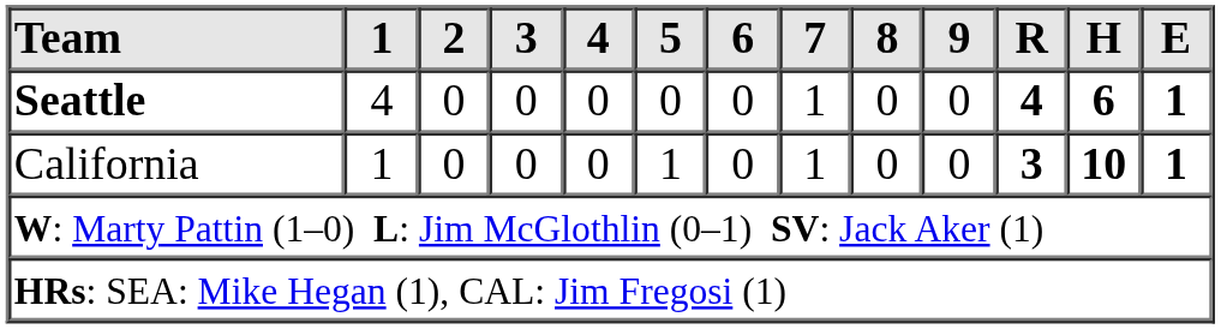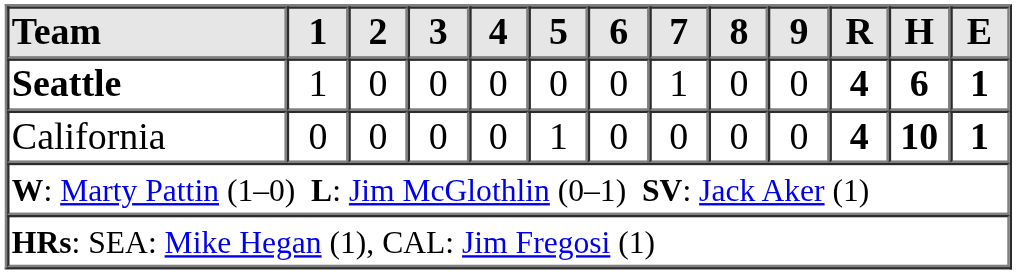 <table border=1 cellspacing=0 width=425 style="margin-left:3em;">
 <tr style="text-align:center; background-color:#e6e6e6;">
 <th align=left width=28%>Team</th>
 <th width=6%>1</th>
 <th width=6%>2</th>
 <th width=6%>3</th>
 <th width=6%>4</th>
 <th width=6%>5</th>
 <th width=6%>6</th>
 <th width=6%>7</th>
 <th width=6%>8</th>
 <th width=6%>9</th>
 <th width=6%>R</th>
 <th width=6%>H</th>
 <th width=6%>E</th>
 </tr>
 <tr style="text-align:center;">
 <td align=left><strong>Seattle</strong></td>
-<td>4</td>
+<td>1</td>
 <td>0</td>
 <td>0</td>
 <td>0</td>
 <td>0</td>
 <td>0</td>
 <td>1</td>
 <td>0</td>
 <td>0</td>
 <td><strong>4</strong></td>
 <td><strong>6</strong></td>
 <td><strong>1</strong></td>
 </tr>
 <tr style="text-align:center;">
 <td align=left>California</td>
-<td>1</td>
+<td>0</td>
 <td>0</td>
 <td>0</td>
 <td>0</td>
 <td>1</td>
 <td>0</td>
-<td>1</td>
 <td>0</td>
 <td>0</td>
-<td><strong>3</strong></td>
+<td>0</td>
+<td><strong>4</strong></td>
 <td><strong>10</strong></td>
 <td><strong>1</strong></td>
 </tr>
 <tr style="text-align:left;">
 <td colspan=13><small><strong>W</strong>: <a href='#'>Marty Pattin</a> (1–0)  <strong>L</strong>: <a href='#'>Jim McGlothlin</a> (0–1)  <strong>SV</strong>: <a href='#'>Jack Aker</a> (1)   </small></td>
 </tr>
 <tr style="text-align:left;">
 <td colspan=13><small><strong>HRs</strong>: SEA: <a href='#'>Mike Hegan</a> (1), CAL: <a href='#'>Jim Fregosi</a> (1) </small></td>
 </tr>
 </table>
